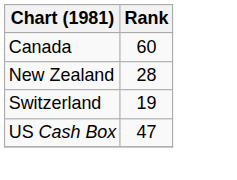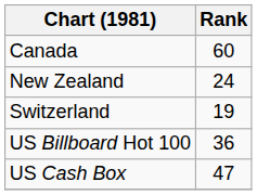 <table class="wikitable sortable">
 <tr>
 <th>Chart (1981)</th>
 <th style="text-align:center;">Rank</th>
 </tr>
 <tr>
 <td>Canada </td>
 <td style="text-align:center;">60</td>
 </tr>
 <tr>
 <td>New Zealand </td>
-<td style="text-align:center;">28</td>
+<td style="text-align:center;">24</td>
 </tr>
 <tr>
 <td>Switzerland </td>
 <td style="text-align:center;">19</td>
+</tr>
+<tr>
+<td>US <em>Billboard</em> Hot 100</td>
+<td style="text-align:center;">36</td>
 </tr>
 <tr>
 <td>US <em>Cash Box</em> </td>
 <td style="text-align:center;">47</td>
 </tr>
 <tr>
 </tr>
 </table>
